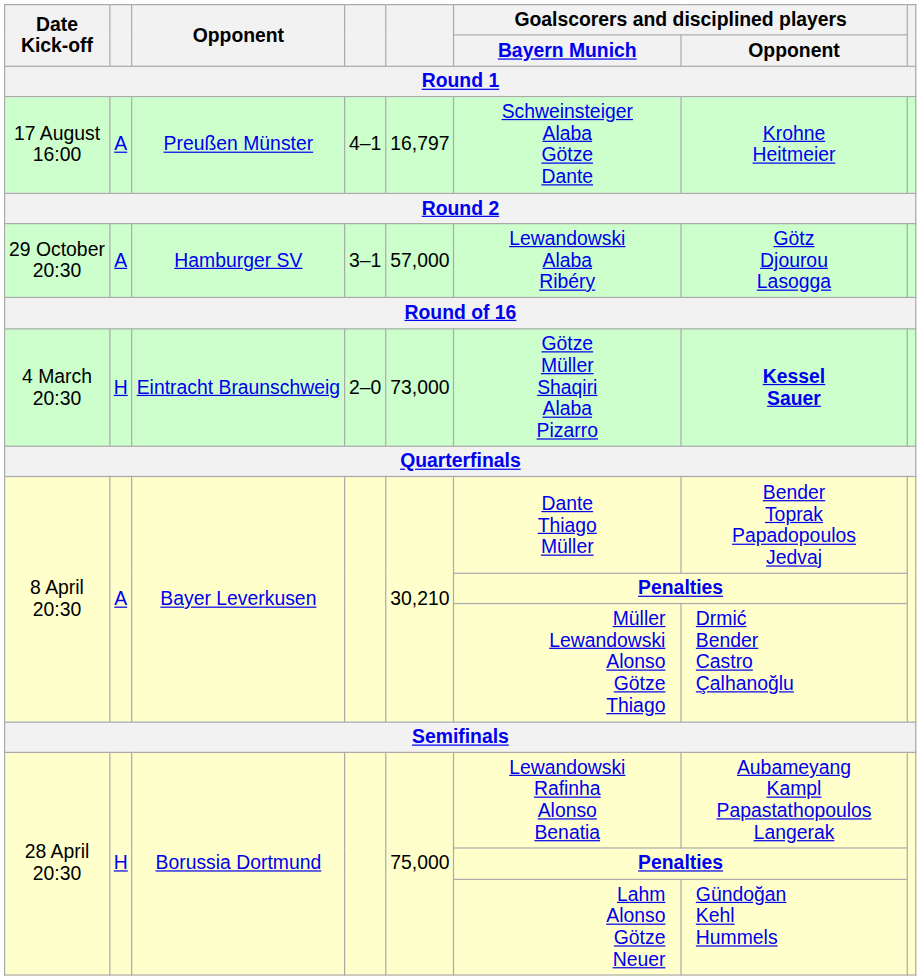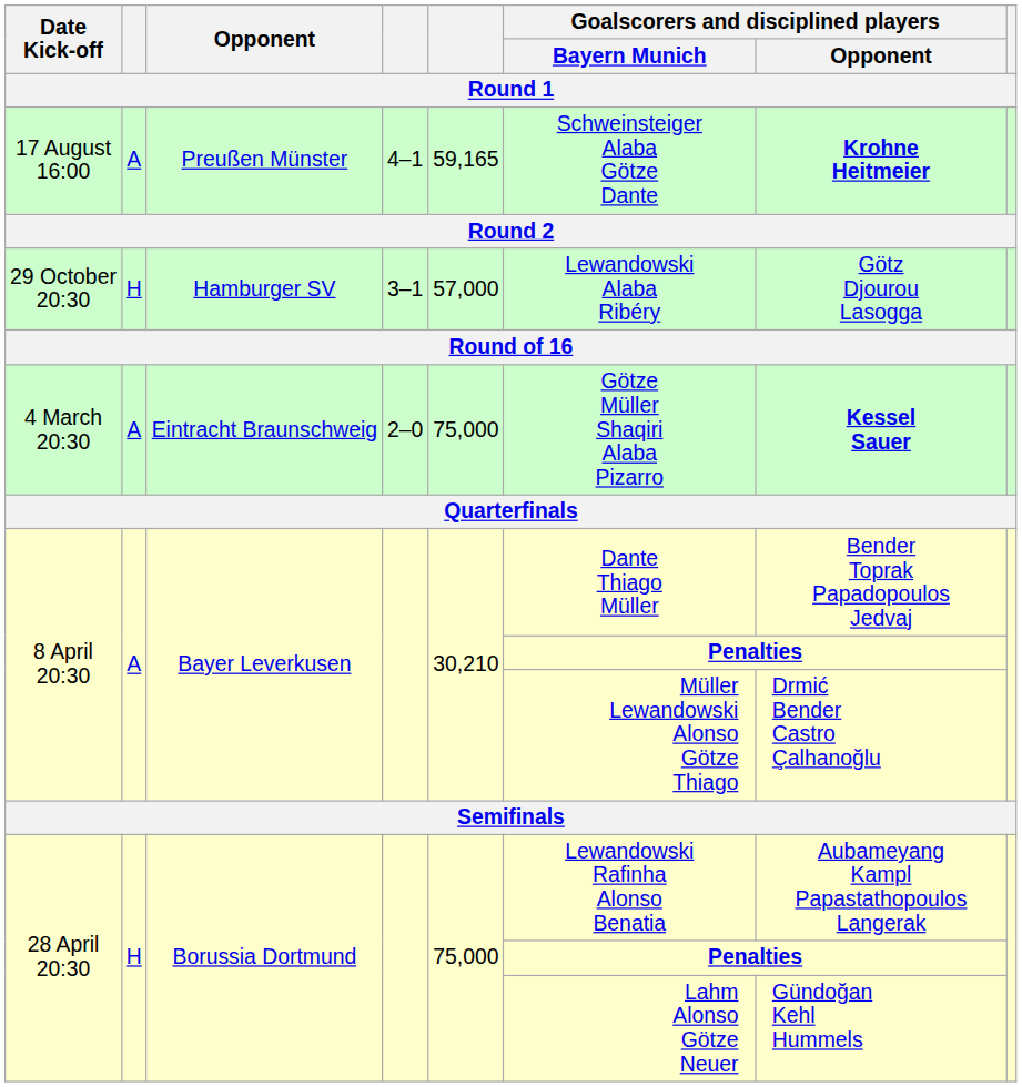 <table class="wikitable" Style="text-align: center;">
 <tr>
 <th rowspan="2">Date<br>Kick-off</th>
 <th rowspan="2"></th>
 <th rowspan="2">Opponent</th>
 <th rowspan="2"><br></th>
 <th rowspan="2"></th>
 <th colspan="2">Goalscorers and disciplined players</th>
 <th rowspan="2"></th>
 </tr>
 <tr>
 <th style="width:180px"><a href='#'>Bayern Munich</a></th>
 <th style="width:180px">Opponent</th>
 </tr>
 <tr>
 <th colspan="8"><a href='#'>Round 1</a></th>
 </tr>
 <tr style="background:#cfc">
 <td>17 August<br>16:00</td>
 <td><a href='#'>A</a></td>
 <td><a href='#'>Preußen Münster</a></td>
 <td>4–1</td>
-<td>16,797</td>
+<td>59,165</td>
 <td><a href='#'>Schweinsteiger</a> <br><a href='#'>Alaba</a> <br><a href='#'>Götze</a> <br><a href='#'>Dante</a> </td>
-<td><a href='#'>Krohne</a> <br><a href='#'>Heitmeier</a> </td>
+<td><strong><a href='#'>Krohne</a> <br><a href='#'>Heitmeier</a> </strong></td>
 <td><br></td>
 </tr>
 <tr>
 <th colspan="8"><a href='#'>Round 2</a></th>
 </tr>
 <tr style="background:#cfc">
 <td>29 October<br>20:30</td>
-<td><a href='#'>A</a></td>
+<td><a href='#'>H</a></td>
 <td><a href='#'>Hamburger SV</a></td>
 <td>3–1</td>
 <td>57,000</td>
 <td><a href='#'>Lewandowski</a> <br><a href='#'>Alaba</a> <br><a href='#'>Ribéry</a> </td>
 <td><a href='#'>Götz</a> <br><a href='#'>Djourou</a> <br><a href='#'>Lasogga</a> </td>
 <td><br></td>
 </tr>
 <tr>
 <th colspan="8"><a href='#'>Round of 16</a></th>
 </tr>
 <tr style="background:#cfc">
 <td>4 March<br>20:30</td>
-<td><a href='#'>H</a></td>
+<td><a href='#'>A</a></td>
 <td><a href='#'>Eintracht Braunschweig</a></td>
 <td>2–0</td>
-<td>73,000</td>
+<td>75,000</td>
 <td><a href='#'>Götze</a> <br><a href='#'>Müller</a> <br><a href='#'>Shaqiri</a> <br><a href='#'>Alaba</a> <br><a href='#'>Pizarro</a> </td>
 <td><strong><a href='#'>Kessel</a> <br><a href='#'>Sauer</a> </strong></td>
 <td><br></td>
 </tr>
 <tr>
 <th colspan="8"><a href='#'>Quarterfinals</a></th>
 </tr>
 <tr style="background:#ffc">
 <td rowspan="3">8 April<br>20:30</td>
 <td rowspan="3"><a href='#'>A</a></td>
 <td rowspan="3"><a href='#'>Bayer Leverkusen</a></td>
 <td rowspan="3"><br></td>
 <td rowspan="3">30,210</td>
 <td><a href='#'>Dante</a> <br><a href='#'>Thiago</a> <br><a href='#'>Müller</a> </td>
 <td><a href='#'>Bender</a> <br><a href='#'>Toprak</a> <br><a href='#'>Papadopoulos</a> <br><a href='#'>Jedvaj</a> </td>
 <td rowspan="3"><br></td>
 </tr>
 <tr style="background:#ffc">
 <td colspan="2"><strong><a href='#'>Penalties</a></strong></td>
 </tr>
 <tr style="background:#ffc">
 <td style="text-align: right;"><a href='#'>Müller</a>  <br><a href='#'>Lewandowski</a>  <br><a href='#'>Alonso</a>  <br><a href='#'>Götze</a>  <br><a href='#'>Thiago</a>  </td>
 <td style="text-align: left; vertical-align: top;">  <a href='#'>Drmić</a><br>  <a href='#'>Bender</a><br>  <a href='#'>Castro</a><br>  <a href='#'>Çalhanoğlu</a></td>
 </tr>
 <tr>
 <th colspan="8"><a href='#'>Semifinals</a></th>
 </tr>
 <tr style="background:#ffc">
 <td rowspan="3">28 April<br>20:30</td>
 <td rowspan="3"><a href='#'>H</a></td>
 <td rowspan="3"><a href='#'>Borussia Dortmund</a></td>
 <td rowspan="3"><br></td>
 <td rowspan="3">75,000</td>
 <td><a href='#'>Lewandowski</a> <br><a href='#'>Rafinha</a> <br><a href='#'>Alonso</a> <br><a href='#'>Benatia</a> </td>
 <td><a href='#'>Aubameyang</a> <br><a href='#'>Kampl</a> <br><a href='#'>Papastathopoulos</a> <br><a href='#'>Langerak</a> </td>
 <td rowspan="3"><br></td>
 </tr>
 <tr style="background:#ffc">
 <td colspan="2"><strong><a href='#'>Penalties</a></strong></td>
 </tr>
 <tr style="background:#ffc">
 <td style="text-align: right;"><a href='#'>Lahm</a>  <br><a href='#'>Alonso</a>  <br><a href='#'>Götze</a>  <br><a href='#'>Neuer</a>  </td>
 <td style="text-align: left; vertical-align: top;">  <a href='#'>Gündoğan</a><br>  <a href='#'>Kehl</a><br>  <a href='#'>Hummels</a></td>
 </tr>
 </table>
